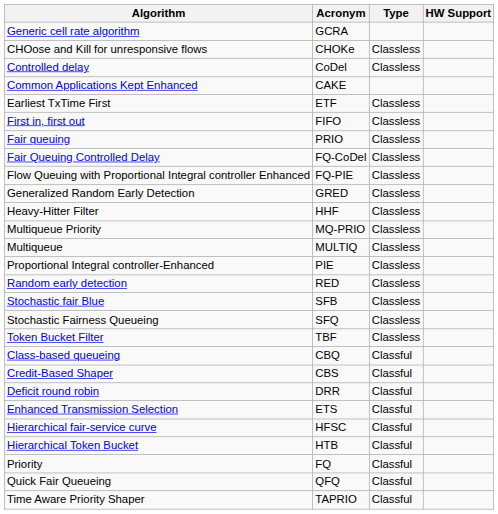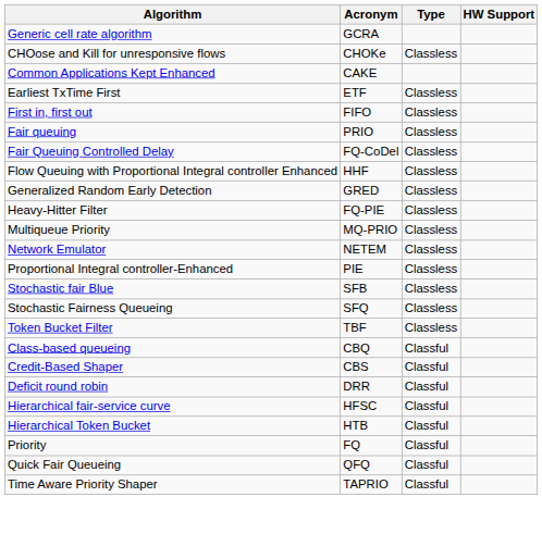 <table class="wikitable sortable">
 <tr>
 <th>Algorithm</th>
 <th>Acronym</th>
 <th>Type</th>
 <th>HW Support</th>
 </tr>
 <tr>
 <td><a href='#'>Generic cell rate algorithm</a></td>
 <td>GCRA</td>
 <td></td>
 <td></td>
 </tr>
 <tr>
 <td>CHOose and Kill for unresponsive flows</td>
 <td>CHOKe</td>
-<td>Classless</td>
-<td></td>
-</tr>
-<tr>
-<td><a href='#'>Controlled delay</a></td>
-<td>CoDel</td>
 <td>Classless</td>
 <td></td>
 </tr>
 <tr>
 <td><a href='#'>Common Applications Kept Enhanced</a></td>
 <td>CAKE</td>
 <td></td>
 <td></td>
 </tr>
 <tr>
 <td>Earliest TxTime First</td>
 <td>ETF</td>
 <td>Classless</td>
 <td></td>
 </tr>
 <tr>
 <td><a href='#'>First in, first out</a></td>
 <td>FIFO</td>
 <td>Classless</td>
 <td></td>
 </tr>
 <tr>
 <td><a href='#'>Fair queuing</a></td>
 <td>PRIO</td>
 <td>Classless</td>
 <td></td>
 </tr>
 <tr>
 <td><a href='#'>Fair Queuing Controlled Delay</a></td>
 <td>FQ-CoDel</td>
 <td>Classless</td>
 <td></td>
 </tr>
 <tr>
 <td>Flow Queuing with Proportional Integral controller Enhanced</td>
-<td>FQ-PIE</td>
+<td>HHF</td>
 <td>Classless</td>
 <td></td>
 </tr>
 <tr>
 <td>Generalized Random Early Detection</td>
 <td>GRED</td>
 <td>Classless</td>
 <td></td>
 </tr>
 <tr>
 <td>Heavy-Hitter Filter</td>
-<td>HHF</td>
+<td>FQ-PIE</td>
 <td>Classless</td>
 <td></td>
 </tr>
 <tr>
 <td>Multiqueue Priority</td>
 <td>MQ-PRIO</td>
 <td>Classless</td>
 <td></td>
 </tr>
 <tr>
-<td>Multiqueue</td>
-<td>MULTIQ</td>
+<td><a href='#'>Network Emulator</a></td>
+<td>NETEM</td>
 <td>Classless</td>
 <td></td>
 </tr>
 <tr>
 <td>Proportional Integral controller-Enhanced</td>
 <td>PIE</td>
-<td>Classless</td>
-<td></td>
-</tr>
-<tr>
-<td><a href='#'>Random early detection</a></td>
-<td>RED</td>
 <td>Classless</td>
 <td></td>
 </tr>
 <tr>
 <td><a href='#'>Stochastic fair Blue</a></td>
 <td>SFB</td>
 <td>Classless</td>
 <td></td>
 </tr>
 <tr>
 <td>Stochastic Fairness Queueing</td>
 <td>SFQ</td>
 <td>Classless</td>
 <td></td>
 </tr>
 <tr>
 <td><a href='#'>Token Bucket Filter</a></td>
 <td>TBF</td>
 <td>Classless</td>
 <td></td>
 </tr>
 <tr>
 <td><a href='#'>Class-based queueing</a></td>
 <td>CBQ</td>
 <td>Classful</td>
 <td></td>
 </tr>
 <tr>
 <td><a href='#'>Credit-Based Shaper</a></td>
 <td>CBS</td>
 <td>Classful</td>
 <td></td>
 </tr>
 <tr>
 <td><a href='#'>Deficit round robin</a></td>
 <td>DRR</td>
 <td>Classful</td>
 <td></td>
 </tr>
 <tr>
-<td><a href='#'>Enhanced Transmission Selection</a></td>
-<td>ETS</td>
-<td>Classful</td>
-<td></td>
-</tr>
-<tr>
 <td><a href='#'>Hierarchical fair-service curve</a></td>
 <td>HFSC</td>
 <td>Classful</td>
 <td></td>
 </tr>
 <tr>
 <td><a href='#'>Hierarchical Token Bucket</a></td>
 <td>HTB</td>
 <td>Classful</td>
 <td></td>
 </tr>
 <tr>
 <td>Priority</td>
 <td>FQ</td>
 <td>Classful</td>
 <td></td>
 </tr>
 <tr>
 <td>Quick Fair Queueing</td>
 <td>QFQ</td>
 <td>Classful</td>
 <td></td>
 </tr>
 <tr>
 <td>Time Aware Priority Shaper</td>
 <td>TAPRIO</td>
 <td>Classful</td>
 <td></td>
 </tr>
 </table>
